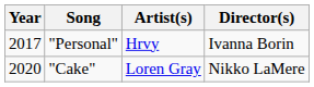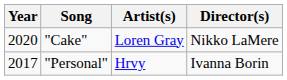 <table class="wikitable">
 <tr>
 <th>Year</th>
 <th>Song</th>
 <th>Artist(s)</th>
 <th>Director(s)</th>
 </tr>
 <tr>
+<td>2020</td>
+<td>"Cake"</td>
+<td><a href='#'>Loren Gray</a></td>
+<td>Nikko LaMere</td>
+</tr>
+<tr>
 <td>2017</td>
 <td>"Personal"</td>
 <td><a href='#'>Hrvy</a></td>
 <td>Ivanna Borin</td>
 </tr>
-<tr>
-<td>2020</td>
-<td>"Cake"</td>
-<td><a href='#'>Loren Gray</a></td>
-<td>Nikko LaMere</td>
-</tr>
 </table>
